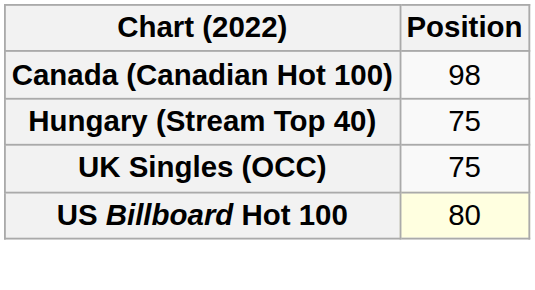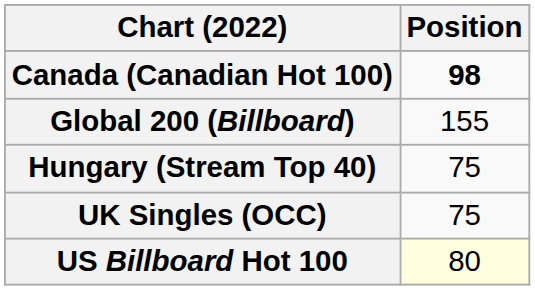 <table class="wikitable sortable plainrowheaders" style="text-align:center">
 <tr>
 <th scope="col">Chart (2022)</th>
 <th scope="col">Position</th>
 </tr>
 <tr>
 <th scope="row">Canada (Canadian Hot 100)</th>
-<td>98</td>
+<td><strong>98</strong></td>
+</tr>
+<tr>
+<th scope="row">Global 200 (<em>Billboard</em>)</th>
+<td>155</td>
 </tr>
 <tr>
 <th scope="row">Hungary (Stream Top 40)</th>
 <td>75</td>
 </tr>
 <tr>
 <th scope="row">UK Singles (OCC)</th>
 <td>75</td>
 </tr>
 <tr>
 <th scope="row">US <em>Billboard</em> Hot 100</th>
 <td style="background: lightyellow;">80</td>
 </tr>
 </table>
